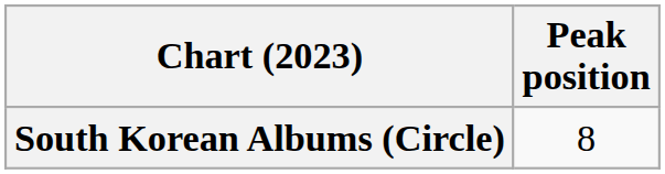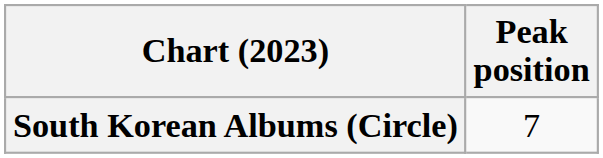 <table class="wikitable plainrowheaders" style="text-align:center">
 <tr>
 <th scope="col">Chart (2023)</th>
 <th scope="col">Peak<br>position</th>
 </tr>
 <tr>
 <th scope="row">South Korean Albums (Circle)</th>
-<td>8</td>
+<td>7</td>
 </tr>
 </table>
